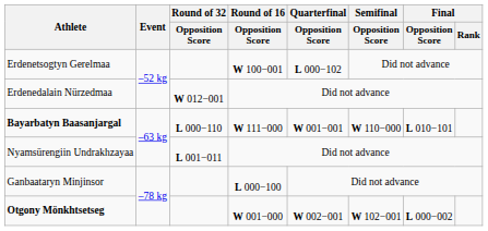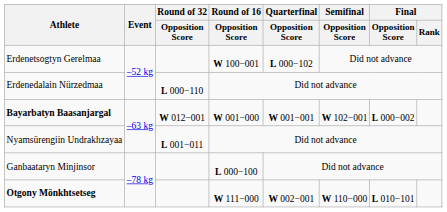 <table class=wikitable style=font-size:90%;text-align:center>
 <tr>
 <th rowspan=2>Athlete</th>
 <th rowspan=2>Event</th>
 <th>Round of 32</th>
 <th>Round of 16</th>
 <th>Quarterfinal</th>
 <th>Semifinal</th>
 <th colspan=2>Final</th>
 </tr>
 <tr style=font-size:95%>
 <th>Opposition<br>Score</th>
 <th>Opposition<br>Score</th>
 <th>Opposition<br>Score</th>
 <th>Opposition<br>Score</th>
 <th>Opposition<br>Score</th>
 <th>Rank</th>
 </tr>
 <tr>
 <td align=left>Erdenetsogtyn Gerelmaa</td>
 <td align=left rowspan=2><a href='#'>–52 kg</a></td>
 <td></td>
 <td><br><strong>W</strong> 100−001</td>
 <td><br><strong>L</strong> 000−102</td>
 <td colspan=3>Did not advance</td>
 </tr>
 <tr>
 <td align=left>Erdenedalain Nürzedmaa</td>
-<td><br><strong>W</strong> 012−001</td>
+<td><br><strong>L</strong> 000−110</td>
 <td colspan=5>Did not advance</td>
 </tr>
 <tr>
 <td align=left><strong>Bayarbatyn Baasanjargal</strong></td>
 <td align=left rowspan=2><a href='#'>–63 kg</a></td>
-<td><br><strong>L</strong> 000−110</td>
-<td><br><strong>W</strong> 111−000</td>
+<td><br><strong>W</strong> 012−001</td>
+<td><br><strong>W</strong> 001−000</td>
 <td><br><strong>W</strong> 001−001</td>
-<td><br><strong>W</strong> 110−000</td>
-<td><br><strong>L</strong> 010−101</td>
+<td><br><strong>W</strong> 102−001</td>
+<td><br><strong>L</strong> 000−002</td>
 <td></td>
 </tr>
 <tr>
 <td align=left>Nyamsürengiin Undrakhzayaa</td>
 <td><br><strong>L</strong> 001−011</td>
 <td colspan=5>Did not advance</td>
 </tr>
 <tr>
 <td align=left>Ganbaataryn Minjinsor</td>
 <td align=left rowspan=2><a href='#'>–78 kg</a></td>
 <td></td>
 <td><br><strong>L</strong> 000−100</td>
 <td colspan=4>Did not advance</td>
 </tr>
 <tr>
 <td align=left><strong>Otgony Mönkhtsetseg</strong></td>
 <td></td>
-<td><br><strong>W</strong> 001−000</td>
+<td><br><strong>W</strong> 111−000</td>
 <td><br><strong>W</strong> 002−001</td>
-<td><br><strong>W</strong> 102−001</td>
-<td><br><strong>L</strong> 000−002</td>
+<td><br><strong>W</strong> 110−000</td>
+<td><br><strong>L</strong> 010−101</td>
 <td></td>
 </tr>
 </table>
